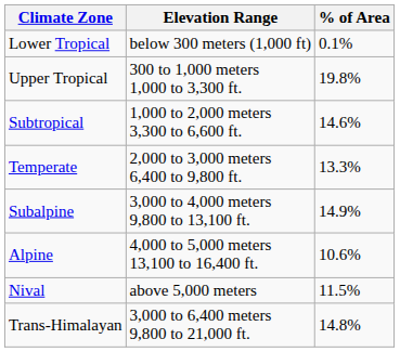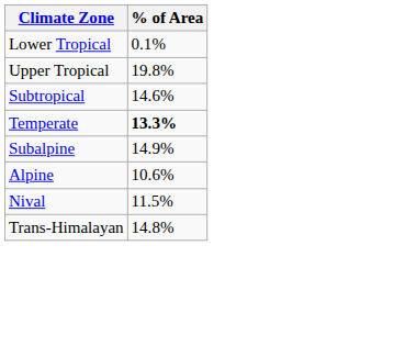 <table class="wikitable">
 <tr>
 <th><a href='#'>Climate Zone</a></th>
-<th>Elevation Range</th>
 <th>% of Area</th>
 </tr>
 <tr>
 <td>Lower <a href='#'>Tropical</a></td>
-<td>below 300 meters (1,000 ft)</td>
 <td>0.1%</td>
 </tr>
 <tr>
 <td>Upper Tropical</td>
-<td>300 to 1,000 meters<br>1,000 to 3,300 ft.</td>
 <td>19.8%</td>
 </tr>
 <tr>
 <td><a href='#'>Subtropical</a></td>
-<td>1,000 to 2,000 meters<br>3,300 to 6,600 ft.</td>
 <td>14.6%</td>
 </tr>
 <tr>
 <td><a href='#'>Temperate</a></td>
-<td>2,000 to 3,000 meters<br>6,400 to 9,800 ft.</td>
-<td>13.3%</td>
+<td><strong>13.3%</strong></td>
 </tr>
 <tr>
 <td><a href='#'>Subalpine</a></td>
-<td>3,000 to 4,000 meters<br>9,800 to 13,100 ft.</td>
 <td>14.9%</td>
 </tr>
 <tr>
 <td><a href='#'>Alpine</a></td>
-<td>4,000 to 5,000 meters<br>13,100 to 16,400 ft.</td>
 <td>10.6%</td>
 </tr>
 <tr>
 <td><a href='#'>Nival</a></td>
-<td>above 5,000 meters</td>
 <td>11.5%</td>
 </tr>
 <tr>
 <td>Trans-Himalayan<br></td>
-<td>3,000 to 6,400 meters<br>9,800 to 21,000 ft.</td>
 <td>14.8%</td>
 </tr>
 </table>
